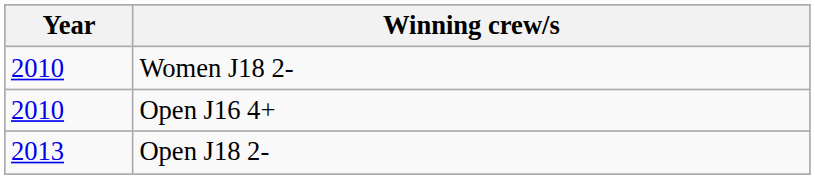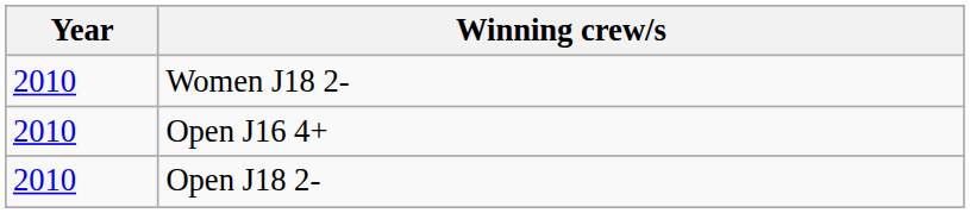 <table class="wikitable">
 <tr>
 <th width=70>Year</th>
 <th width=400>Winning crew/s</th>
 </tr>
 <tr>
 <td><a href='#'>2010</a></td>
 <td>Women J18 2-</td>
 </tr>
 <tr>
 <td><a href='#'>2010</a></td>
 <td>Open J16 4+</td>
 </tr>
 <tr>
-<td><a href='#'>2013</a></td>
+<td><a href='#'>2010</a></td>
 <td>Open J18 2-</td>
 </tr>
 </table>
